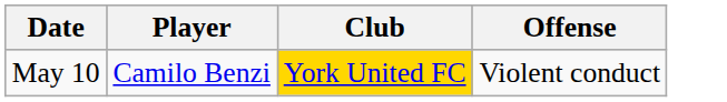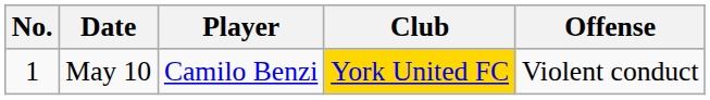 <table class="wikitable">
 <tr>
+<th>No.</th>
 <th>Date</th>
 <th>Player</th>
 <th>Club</th>
 <th>Offense</th>
 </tr>
 <tr>
+<td align="center">1</td>
 <td>May 10</td>
 <td> <a href='#'>Camilo Benzi</a></td>
 <td style="background: gold;"><a href='#'>York United FC</a></td>
 <td>Violent conduct</td>
 </tr>
 </table>
